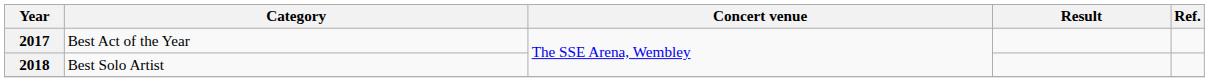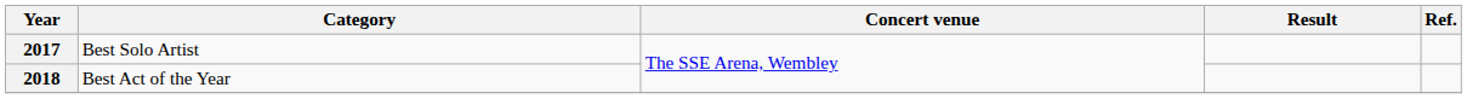 <table class="wikitable plainrowheaders" width="100%" textcolor:#000;">
 <tr>
 <th scope="col" width=5%><strong>Year</strong></th>
 <th scope="col" width=39%><strong>Category</strong></th>
 <th scope="col" width=39%><strong>Concert venue</strong></th>
 <th scope="col" width=15%><strong>Result</strong></th>
 <th scope="col" width=2%><strong>Ref.</strong></th>
 </tr>
 <tr>
 <th scope="row">2017</th>
-<td>Best Act of the Year</td>
+<td>Best Solo Artist</td>
 <td rowspan="2"><a href='#'>The SSE Arena, Wembley</a></td>
 <td></td>
 <td></td>
 </tr>
 <tr>
 <th scope="row">2018</th>
-<td>Best Solo Artist</td>
+<td>Best Act of the Year</td>
 <td></td>
 <td></td>
 </tr>
 <tr>
 </tr>
 </table>
